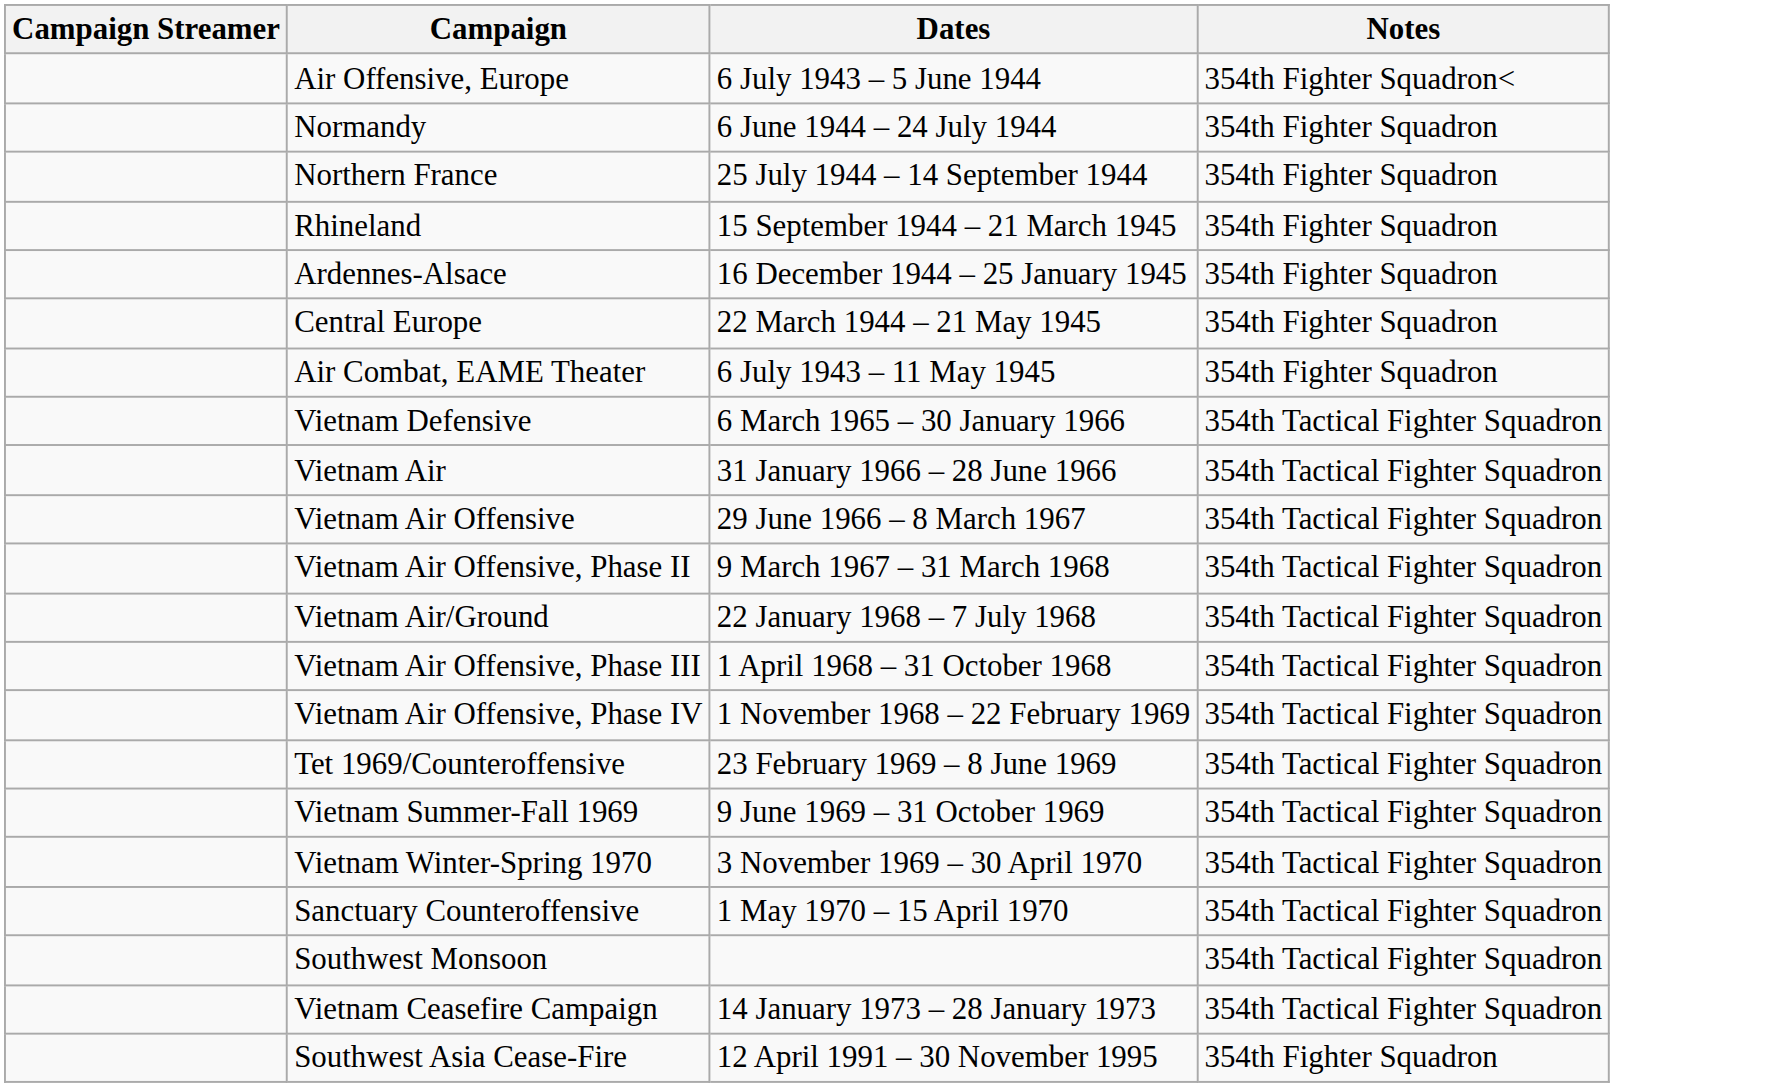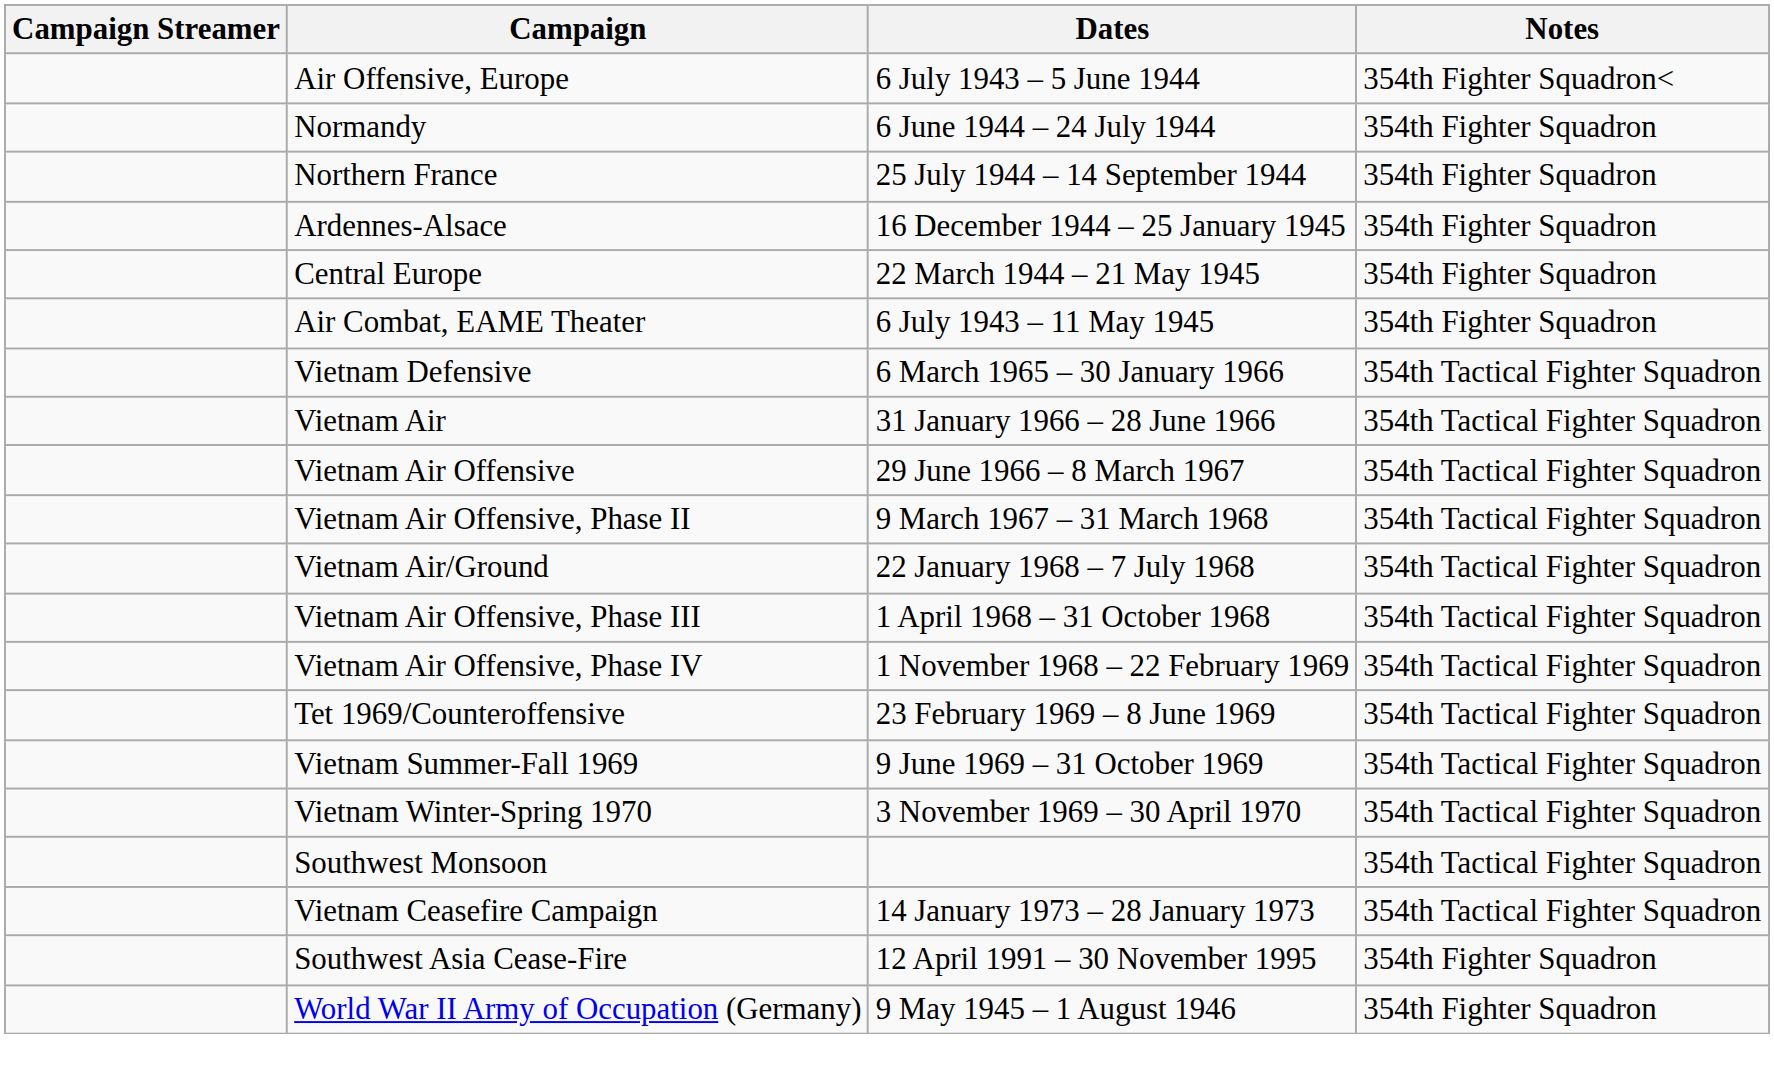 <table class="wikitable">
 <tr style="background:#efefef;">
 <th>Campaign Streamer</th>
 <th>Campaign</th>
 <th>Dates</th>
 <th>Notes</th>
 </tr>
 <tr>
 <td></td>
 <td>Air Offensive, Europe</td>
 <td>6 July 1943 – 5 June 1944</td>
 <td>354th Fighter Squadron<</td>
 </tr>
 <tr>
 <td></td>
 <td>Normandy</td>
 <td>6 June 1944 – 24 July 1944</td>
 <td>354th Fighter Squadron</td>
 </tr>
 <tr>
 <td></td>
 <td>Northern France</td>
 <td>25 July 1944 – 14 September 1944</td>
-<td>354th Fighter Squadron</td>
-</tr>
-<tr>
-<td></td>
-<td>Rhineland</td>
-<td>15 September 1944 – 21 March 1945</td>
 <td>354th Fighter Squadron</td>
 </tr>
 <tr>
 <td></td>
 <td>Ardennes-Alsace</td>
 <td>16 December 1944 – 25 January 1945</td>
 <td>354th Fighter Squadron</td>
 </tr>
 <tr>
 <td></td>
 <td>Central Europe</td>
 <td>22 March 1944 – 21 May 1945</td>
 <td>354th Fighter Squadron</td>
 </tr>
 <tr>
 <td></td>
 <td>Air Combat, EAME Theater</td>
 <td>6 July 1943 – 11 May 1945</td>
 <td>354th Fighter Squadron</td>
 </tr>
 <tr>
 <td></td>
 <td>Vietnam Defensive</td>
 <td>6 March 1965 – 30 January 1966</td>
 <td>354th Tactical Fighter Squadron</td>
 </tr>
 <tr>
 <td></td>
 <td>Vietnam Air</td>
 <td>31 January 1966 – 28 June 1966</td>
 <td>354th Tactical Fighter Squadron</td>
 </tr>
 <tr>
 <td></td>
 <td>Vietnam Air Offensive</td>
 <td>29 June 1966 – 8 March 1967</td>
 <td>354th Tactical Fighter Squadron</td>
 </tr>
 <tr>
 <td></td>
 <td>Vietnam Air Offensive, Phase II</td>
 <td>9 March 1967 – 31 March 1968</td>
 <td>354th Tactical Fighter Squadron</td>
 </tr>
 <tr>
 <td></td>
 <td>Vietnam Air/Ground</td>
 <td>22 January 1968 – 7 July 1968</td>
 <td>354th Tactical Fighter Squadron</td>
 </tr>
 <tr>
 <td></td>
 <td>Vietnam Air Offensive, Phase III</td>
 <td>1 April 1968 – 31 October 1968</td>
 <td>354th Tactical Fighter Squadron</td>
 </tr>
 <tr>
 <td></td>
 <td>Vietnam Air Offensive, Phase IV</td>
 <td>1 November 1968 – 22 February 1969</td>
 <td>354th Tactical Fighter Squadron</td>
 </tr>
 <tr>
 <td></td>
 <td>Tet 1969/Counteroffensive</td>
 <td>23 February 1969 – 8 June 1969</td>
 <td>354th Tactical Fighter Squadron</td>
 </tr>
 <tr>
 <td></td>
 <td>Vietnam Summer-Fall 1969</td>
 <td>9 June 1969 – 31 October 1969</td>
 <td>354th Tactical Fighter Squadron</td>
 </tr>
 <tr>
 <td></td>
 <td>Vietnam Winter-Spring 1970</td>
 <td>3 November 1969 – 30 April 1970</td>
 <td>354th Tactical Fighter Squadron</td>
 </tr>
 <tr>
 <td></td>
-<td>Sanctuary Counteroffensive</td>
-<td>1 May 1970 – 15 April 1970</td>
-<td>354th Tactical Fighter Squadron</td>
-</tr>
-<tr>
-<td></td>
 <td>Southwest Monsoon</td>
 <td></td>
 <td>354th Tactical Fighter Squadron</td>
 </tr>
 <tr>
 <td></td>
 <td>Vietnam Ceasefire Campaign</td>
 <td>14 January 1973 – 28 January 1973</td>
 <td>354th Tactical Fighter Squadron</td>
 </tr>
 <tr>
 <td></td>
 <td>Southwest Asia Cease-Fire</td>
 <td>12 April 1991 – 30 November 1995</td>
 <td>354th Fighter Squadron</td>
 </tr>
+<tr>
+<td></td>
+<td><a href='#'>World War II Army of Occupation</a> (Germany)</td>
+<td>9 May 1945 – 1 August 1946</td>
+<td>354th Fighter Squadron</td>
+</tr>
 </table>
